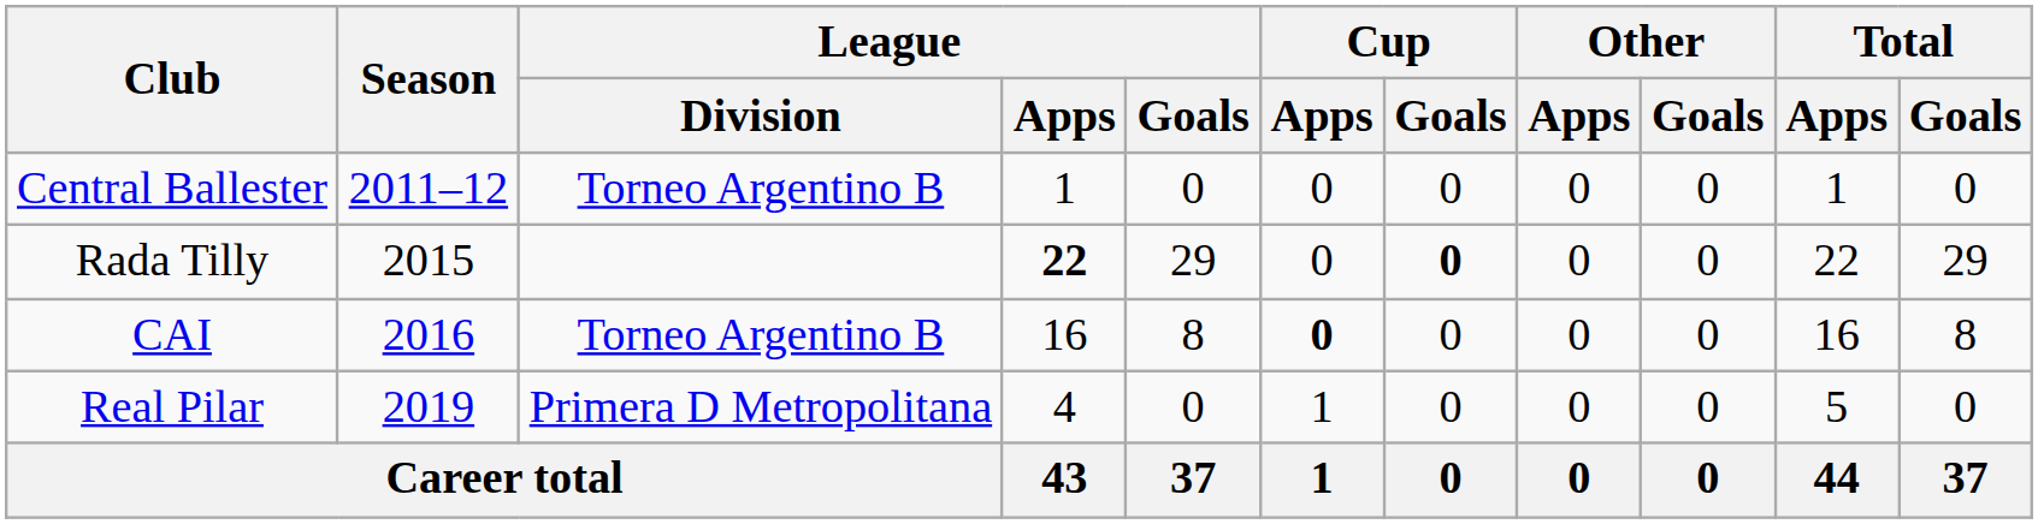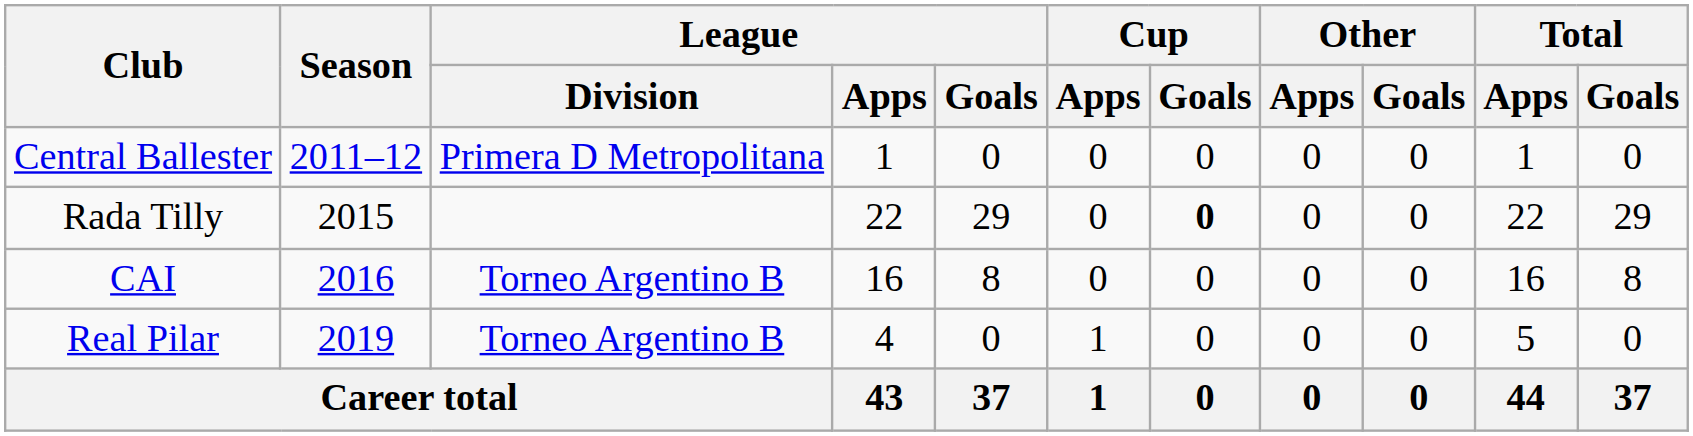 <table class=wikitable style=text-align:center>
 <tr>
 <th rowspan="2">Club</th>
 <th rowspan="2">Season</th>
 <th colspan="3">League</th>
 <th colspan="2">Cup</th>
 <th colspan="2">Other</th>
 <th colspan="2">Total</th>
 </tr>
 <tr>
 <th>Division</th>
 <th>Apps</th>
 <th>Goals</th>
 <th>Apps</th>
 <th>Goals</th>
 <th>Apps</th>
 <th>Goals</th>
 <th>Apps</th>
 <th>Goals</th>
 </tr>
 <tr>
 <td><a href='#'>Central Ballester</a></td>
 <td><a href='#'>2011–12</a></td>
-<td><a href='#'>Torneo Argentino B</a></td>
+<td><a href='#'>Primera D Metropolitana</a></td>
 <td>1</td>
 <td>0</td>
 <td>0</td>
 <td>0</td>
 <td>0</td>
 <td>0</td>
 <td>1</td>
 <td>0</td>
 </tr>
 <tr>
 <td>Rada Tilly</td>
 <td>2015</td>
 <td></td>
-<td><strong>22</strong></td>
+<td>22</td>
 <td>29</td>
 <td>0</td>
 <td><strong>0</strong></td>
 <td>0</td>
 <td>0</td>
 <td>22</td>
 <td>29</td>
 </tr>
 <tr>
 <td><a href='#'>CAI</a></td>
 <td><a href='#'>2016</a></td>
 <td><a href='#'>Torneo Argentino B</a></td>
 <td>16</td>
 <td>8</td>
-<td><strong>0</strong></td>
+<td>0</td>
 <td>0</td>
 <td>0</td>
 <td>0</td>
 <td>16</td>
 <td>8</td>
 </tr>
 <tr>
 <td><a href='#'>Real Pilar</a></td>
 <td><a href='#'>2019</a></td>
-<td><a href='#'>Primera D Metropolitana</a></td>
+<td><a href='#'>Torneo Argentino B</a></td>
 <td>4</td>
 <td>0</td>
 <td>1</td>
 <td>0</td>
 <td>0</td>
 <td>0</td>
 <td>5</td>
 <td>0</td>
 </tr>
 <tr>
 <th colspan="3"><strong>Career total</strong></th>
 <th>43</th>
 <th>37</th>
 <th>1</th>
 <th>0</th>
 <th>0</th>
 <th>0</th>
 <th>44</th>
 <th>37</th>
 </tr>
 </table>
